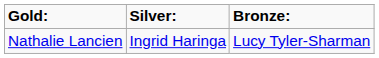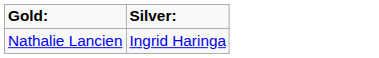 <table class="wikitable">
 <tr>
 <td !align="center"><strong>Gold:</strong> </td>
 <td !align="center"><strong>Silver:</strong> </td>
-<td !align="center"><strong>Bronze:</strong> </td>
 </tr>
 <tr>
 <td><a href='#'>Nathalie Lancien</a></td>
 <td><a href='#'>Ingrid Haringa</a></td>
-<td><a href='#'>Lucy Tyler-Sharman</a></td>
 </tr>
 </table>
